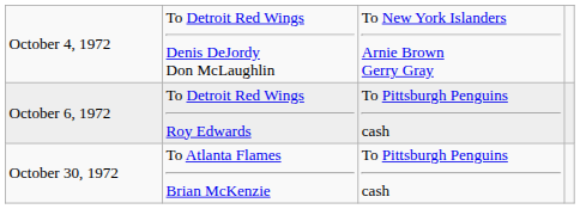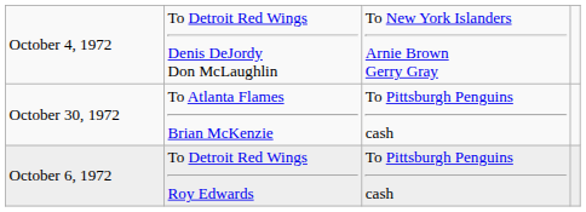 <table class="wikitable" style="border:1px solid #999; width:580px;">
 <tr>
 <td>October 4, 1972</td>
 <td valign="top">To <a href='#'>Detroit Red Wings</a><hr><a href='#'>Denis DeJordy</a><br>Don McLaughlin</td>
 <td valign="top">To <a href='#'>New York Islanders</a><hr><a href='#'>Arnie Brown</a><br><a href='#'>Gerry Gray</a></td>
+<td></td>
+</tr>
+<tr>
+<td>October 30, 1972</td>
+<td valign="top">To <a href='#'>Atlanta Flames</a><hr><a href='#'>Brian McKenzie</a></td>
+<td valign="top">To <a href='#'>Pittsburgh Penguins</a><hr>cash</td>
 <td></td>
 </tr>
 <tr bgcolor="eeeeee">
 <td>October 6, 1972</td>
 <td valign="top">To <a href='#'>Detroit Red Wings</a><hr><a href='#'>Roy Edwards</a></td>
 <td valign="top">To <a href='#'>Pittsburgh Penguins</a><hr>cash</td>
 <td></td>
 </tr>
-<tr>
-<td>October 30, 1972</td>
-<td valign="top">To <a href='#'>Atlanta Flames</a><hr><a href='#'>Brian McKenzie</a></td>
-<td valign="top">To <a href='#'>Pittsburgh Penguins</a><hr>cash</td>
-<td></td>
-</tr>
 </table>
